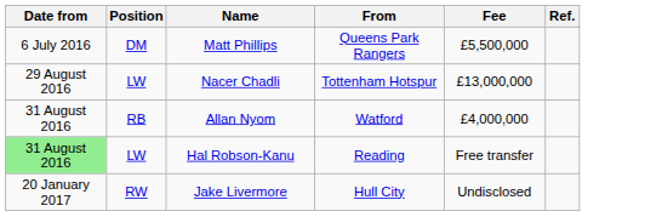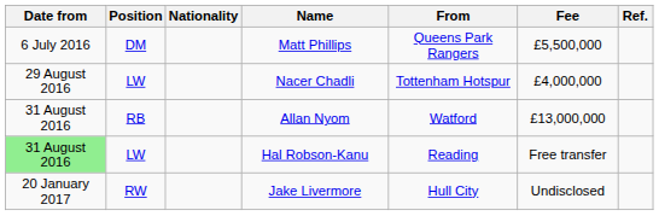 <table class="wikitable"  style="text-align:center; font-size:90%; ">
 <tr>
 <th style="width:100px;">Date from</th>
 <th style="width:50px;">Position</th>
+<th style="width:50px;">Nationality</th>
 <th style="width:150px;">Name</th>
 <th style="width:130px;">From</th>
 <th style="width:100px;">Fee</th>
 <th style="width:30px;">Ref.</th>
 </tr>
 <tr>
 <td>6 July 2016</td>
 <td><a href='#'>DM</a></td>
+<td></td>
 <td><a href='#'>Matt Phillips</a></td>
 <td><a href='#'>Queens Park Rangers</a></td>
 <td>£5,500,000</td>
 <td></td>
 </tr>
 <tr>
 <td>29 August 2016</td>
 <td><a href='#'>LW</a></td>
+<td></td>
 <td><a href='#'>Nacer Chadli</a></td>
 <td><a href='#'>Tottenham Hotspur</a></td>
-<td>£13,000,000</td>
+<td>£4,000,000</td>
 <td></td>
 </tr>
 <tr>
 <td>31 August 2016</td>
 <td><a href='#'>RB</a></td>
+<td></td>
 <td><a href='#'>Allan Nyom</a></td>
 <td><a href='#'>Watford</a></td>
-<td>£4,000,000</td>
+<td>£13,000,000</td>
 <td></td>
 </tr>
 <tr>
 <td style="background: lightgreen;">31 August 2016</td>
 <td><a href='#'>LW</a></td>
+<td></td>
 <td><a href='#'>Hal Robson-Kanu</a></td>
 <td><a href='#'>Reading</a></td>
 <td>Free transfer</td>
 <td></td>
 </tr>
 <tr>
 <td>20 January 2017</td>
 <td><a href='#'>RW</a></td>
+<td></td>
 <td><a href='#'>Jake Livermore</a></td>
 <td><a href='#'>Hull City</a></td>
 <td>Undisclosed</td>
 <td></td>
 </tr>
 </table>
